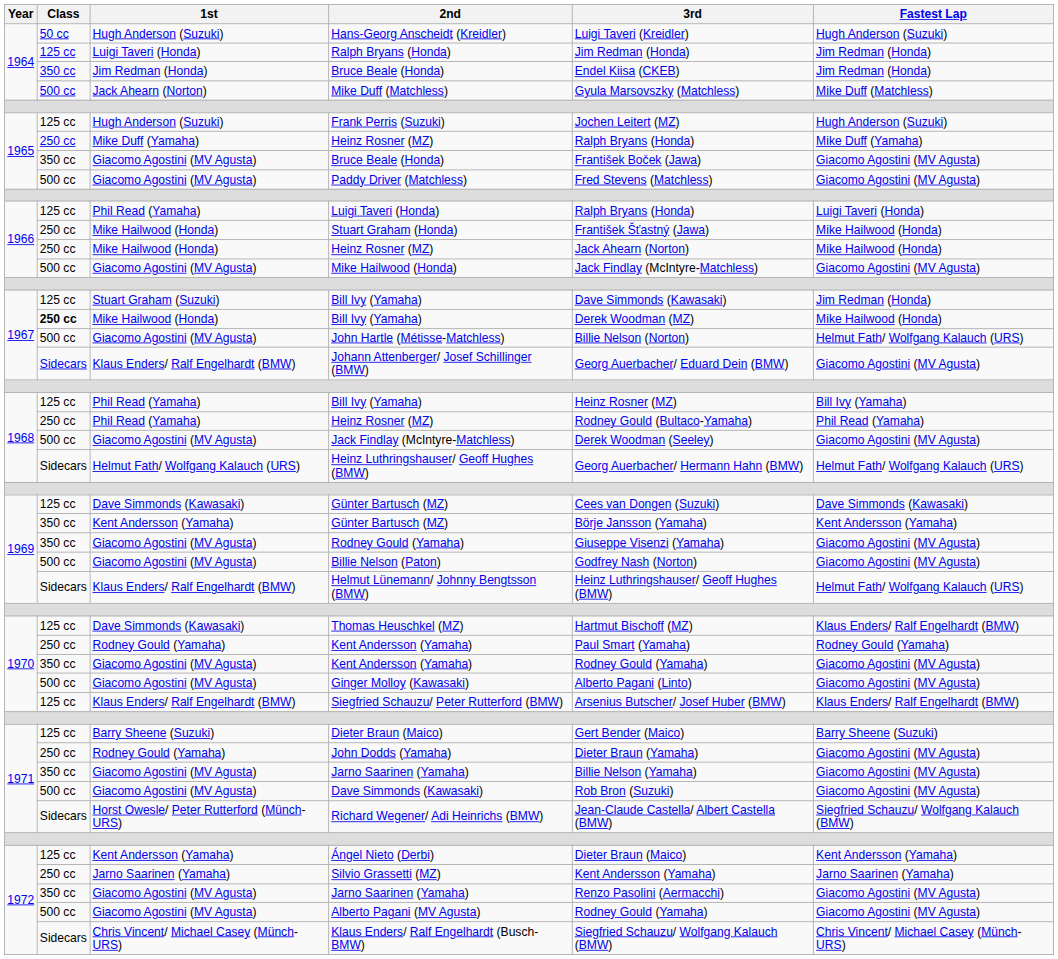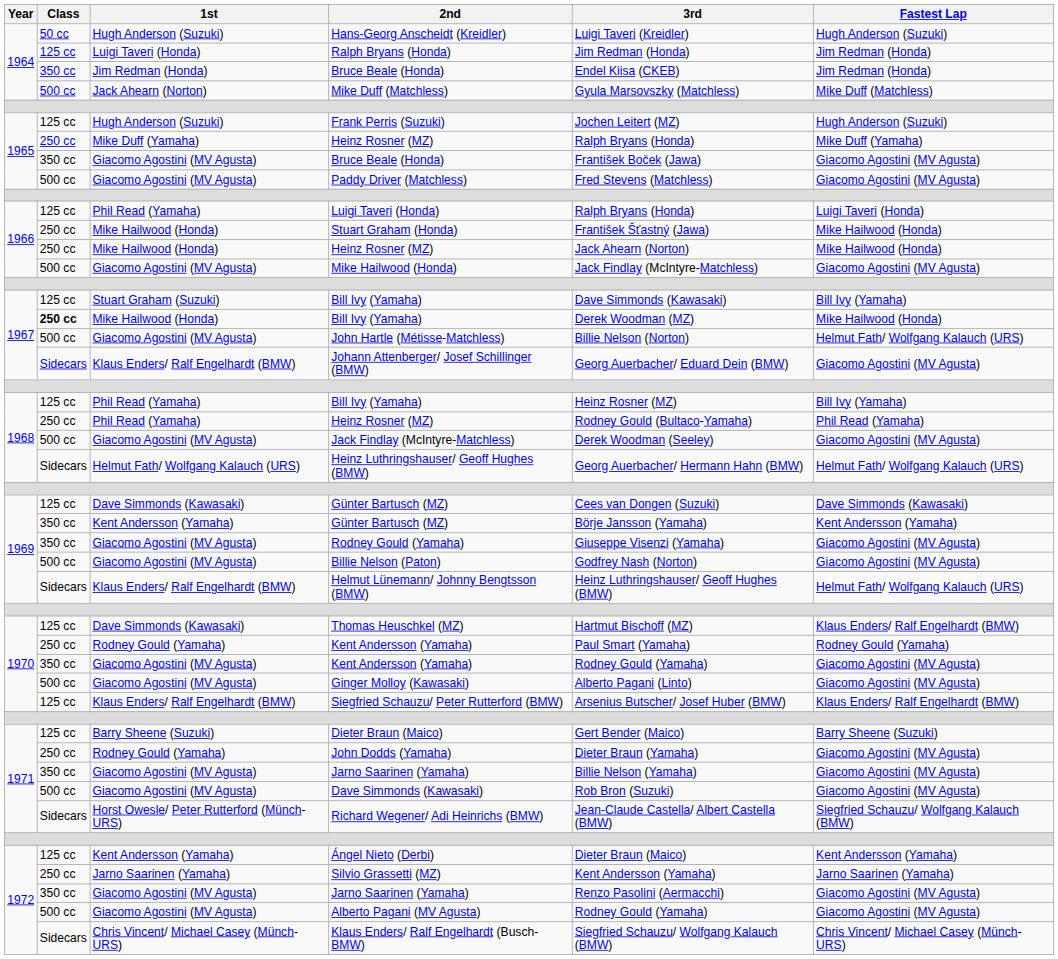 <table class="wikitable" style="font-size:90%;">
 <tr class="achtergrondkleur5">
 <th>Year</th>
 <th>Class</th>
 <th>1st</th>
 <th>2nd</th>
 <th>3rd</th>
 <th><a href='#'>Fastest Lap</a></th>
 </tr>
 <tr>
 <td rowspan="4"><a href='#'>1964</a></td>
 <td><a href='#'>50 cc</a></td>
 <td> <a href='#'>Hugh Anderson</a> (<a href='#'>Suzuki</a>)</td>
 <td> <a href='#'>Hans-Georg Anscheidt</a> (<a href='#'>Kreidler</a>)</td>
 <td> <a href='#'>Luigi Taveri</a> (<a href='#'>Kreidler</a>)</td>
 <td> <a href='#'>Hugh Anderson</a> (<a href='#'>Suzuki</a>)</td>
 </tr>
 <tr>
 <td><a href='#'>125 cc</a></td>
 <td> <a href='#'>Luigi Taveri</a> (<a href='#'>Honda</a>)</td>
 <td> <a href='#'>Ralph Bryans</a> (<a href='#'>Honda</a>)</td>
 <td> <a href='#'>Jim Redman</a> (<a href='#'>Honda</a>)</td>
 <td> <a href='#'>Jim Redman</a> (<a href='#'>Honda</a>)</td>
 </tr>
 <tr>
 <td><a href='#'>350 cc</a></td>
 <td> <a href='#'>Jim Redman</a> (<a href='#'>Honda</a>)</td>
 <td> <a href='#'>Bruce Beale</a> (<a href='#'>Honda</a>)</td>
 <td> <a href='#'>Endel Kiisa</a> (<a href='#'>CKEB</a>)</td>
 <td> <a href='#'>Jim Redman</a> (<a href='#'>Honda</a>)</td>
 </tr>
 <tr>
 <td><a href='#'>500 cc</a></td>
 <td> <a href='#'>Jack Ahearn</a> (<a href='#'>Norton</a>)</td>
 <td> <a href='#'>Mike Duff</a> (<a href='#'>Matchless</a>)</td>
 <td> <a href='#'>Gyula Marsovszky</a> (<a href='#'>Matchless</a>)</td>
 <td> <a href='#'>Mike Duff</a> (<a href='#'>Matchless</a>)</td>
 </tr>
 <tr>
 <th colspan="7" style="height:8px; background:#ddd;"></th>
 </tr>
 <tr>
 <td rowspan="4"><a href='#'>1965</a></td>
 <td>125 cc</td>
 <td> <a href='#'>Hugh Anderson</a> (<a href='#'>Suzuki</a>)</td>
 <td> <a href='#'>Frank Perris</a> (<a href='#'>Suzuki</a>)</td>
 <td> <a href='#'>Jochen Leitert</a> (<a href='#'>MZ</a>)</td>
 <td> <a href='#'>Hugh Anderson</a> (<a href='#'>Suzuki</a>)</td>
 </tr>
 <tr>
 <td><a href='#'>250 cc</a></td>
 <td> <a href='#'>Mike Duff</a> (<a href='#'>Yamaha</a>)</td>
 <td> <a href='#'>Heinz Rosner</a> (<a href='#'>MZ</a>)</td>
 <td> <a href='#'>Ralph Bryans</a> (<a href='#'>Honda</a>)</td>
 <td> <a href='#'>Mike Duff</a> (<a href='#'>Yamaha</a>)</td>
 </tr>
 <tr>
 <td>350 cc</td>
 <td> <a href='#'>Giacomo Agostini</a> (<a href='#'>MV Agusta</a>)</td>
 <td> <a href='#'>Bruce Beale</a> (<a href='#'>Honda</a>)</td>
 <td> <a href='#'>František Boček</a> (<a href='#'>Jawa</a>)</td>
 <td> <a href='#'>Giacomo Agostini</a> (<a href='#'>MV Agusta</a>)</td>
 </tr>
 <tr>
 <td>500 cc</td>
 <td> <a href='#'>Giacomo Agostini</a> (<a href='#'>MV Agusta</a>)</td>
 <td> <a href='#'>Paddy Driver</a> (<a href='#'>Matchless</a>)</td>
 <td> <a href='#'>Fred Stevens</a> (<a href='#'>Matchless</a>)</td>
 <td> <a href='#'>Giacomo Agostini</a> (<a href='#'>MV Agusta</a>)</td>
 </tr>
 <tr>
 <th colspan="7" style="height:8px; background:#ddd;"></th>
 </tr>
 <tr>
 <td rowspan="4"><a href='#'>1966</a></td>
 <td>125 cc</td>
 <td> <a href='#'>Phil Read</a> (<a href='#'>Yamaha</a>)</td>
 <td> <a href='#'>Luigi Taveri</a> (<a href='#'>Honda</a>)</td>
 <td> <a href='#'>Ralph Bryans</a> (<a href='#'>Honda</a>)</td>
 <td> <a href='#'>Luigi Taveri</a> (<a href='#'>Honda</a>)</td>
 </tr>
 <tr>
 <td>250 cc</td>
 <td> <a href='#'>Mike Hailwood</a> (<a href='#'>Honda</a>)</td>
 <td> <a href='#'>Stuart Graham</a> (<a href='#'>Honda</a>)</td>
 <td> <a href='#'>František Šťastný</a> (<a href='#'>Jawa</a>)</td>
 <td> <a href='#'>Mike Hailwood</a> (<a href='#'>Honda</a>)</td>
 </tr>
 <tr>
 <td>250 cc</td>
 <td> <a href='#'>Mike Hailwood</a> (<a href='#'>Honda</a>)</td>
 <td> <a href='#'>Heinz Rosner</a> (<a href='#'>MZ</a>)</td>
 <td> <a href='#'>Jack Ahearn</a> (<a href='#'>Norton</a>)</td>
 <td> <a href='#'>Mike Hailwood</a> (<a href='#'>Honda</a>)</td>
 </tr>
 <tr>
 <td>500 cc</td>
 <td> <a href='#'>Giacomo Agostini</a> (<a href='#'>MV Agusta</a>)</td>
 <td> <a href='#'>Mike Hailwood</a> (<a href='#'>Honda</a>)</td>
 <td> <a href='#'>Jack Findlay</a> (McIntyre-<a href='#'>Matchless</a>)</td>
 <td> <a href='#'>Giacomo Agostini</a> (<a href='#'>MV Agusta</a>)</td>
 </tr>
 <tr>
 <th colspan="7" style="height:8px; background:#ddd;"></th>
 </tr>
 <tr>
 <td rowspan="4"><a href='#'>1967</a></td>
 <td>125 cc</td>
 <td> <a href='#'>Stuart Graham</a> (<a href='#'>Suzuki</a>)</td>
 <td> <a href='#'>Bill Ivy</a> (<a href='#'>Yamaha</a>)</td>
 <td> <a href='#'>Dave Simmonds</a> (<a href='#'>Kawasaki</a>)</td>
-<td> <a href='#'>Jim Redman</a> (<a href='#'>Honda</a>)</td>
+<td> <a href='#'>Bill Ivy</a> (<a href='#'>Yamaha</a>)</td>
 </tr>
 <tr>
 <td><strong>250 cc</strong></td>
 <td> <a href='#'>Mike Hailwood</a> (<a href='#'>Honda</a>)</td>
 <td> <a href='#'>Bill Ivy</a> (<a href='#'>Yamaha</a>)</td>
 <td> <a href='#'>Derek Woodman</a> (<a href='#'>MZ</a>)</td>
 <td> <a href='#'>Mike Hailwood</a> (<a href='#'>Honda</a>)</td>
 </tr>
 <tr>
 <td>500 cc</td>
 <td> <a href='#'>Giacomo Agostini</a> (<a href='#'>MV Agusta</a>)</td>
 <td> <a href='#'>John Hartle</a> (<a href='#'>Métisse</a>-<a href='#'>Matchless</a>)</td>
 <td> <a href='#'>Billie Nelson</a> (<a href='#'>Norton</a>)</td>
 <td> <a href='#'>Helmut Fath</a>/ <a href='#'>Wolfgang Kalauch</a> (<a href='#'>URS</a>)</td>
 </tr>
 <tr>
 <td><a href='#'>Sidecars</a></td>
 <td> <a href='#'>Klaus Enders</a>/ <a href='#'>Ralf Engelhardt</a> (<a href='#'>BMW</a>)</td>
 <td> <a href='#'>Johann Attenberger</a>/ <a href='#'>Josef Schillinger</a> (<a href='#'>BMW</a>)</td>
 <td> <a href='#'>Georg Auerbacher</a>/ <a href='#'>Eduard Dein</a> (<a href='#'>BMW</a>)</td>
 <td> <a href='#'>Giacomo Agostini</a> (<a href='#'>MV Agusta</a>)</td>
 </tr>
 <tr>
 <th colspan="7" style="height:8px; background:#ddd;"></th>
 </tr>
 <tr>
 <td rowspan="4"><a href='#'>1968</a></td>
 <td>125 cc</td>
 <td> <a href='#'>Phil Read</a> (<a href='#'>Yamaha</a>)</td>
 <td> <a href='#'>Bill Ivy</a> (<a href='#'>Yamaha</a>)</td>
 <td> <a href='#'>Heinz Rosner</a> (<a href='#'>MZ</a>)</td>
 <td> <a href='#'>Bill Ivy</a> (<a href='#'>Yamaha</a>)</td>
 </tr>
 <tr>
 <td>250 cc</td>
 <td> <a href='#'>Phil Read</a> (<a href='#'>Yamaha</a>)</td>
 <td> <a href='#'>Heinz Rosner</a> (<a href='#'>MZ</a>)</td>
 <td> <a href='#'>Rodney Gould</a> (<a href='#'>Bultaco</a>-<a href='#'>Yamaha</a>)</td>
 <td> <a href='#'>Phil Read</a> (<a href='#'>Yamaha</a>)</td>
 </tr>
 <tr>
 <td>500 cc</td>
 <td> <a href='#'>Giacomo Agostini</a> (<a href='#'>MV Agusta</a>)</td>
 <td> <a href='#'>Jack Findlay</a> (McIntyre-<a href='#'>Matchless</a>)</td>
 <td> <a href='#'>Derek Woodman</a> (<a href='#'>Seeley</a>)</td>
 <td> <a href='#'>Giacomo Agostini</a> (<a href='#'>MV Agusta</a>)</td>
 </tr>
 <tr>
 <td>Sidecars</td>
 <td> <a href='#'>Helmut Fath</a>/ <a href='#'>Wolfgang Kalauch</a> (<a href='#'>URS</a>)</td>
 <td> <a href='#'>Heinz Luthringshauser</a>/ <a href='#'>Geoff Hughes</a> (<a href='#'>BMW</a>)</td>
 <td> <a href='#'>Georg Auerbacher</a>/ <a href='#'>Hermann Hahn</a> (<a href='#'>BMW</a>)</td>
 <td> <a href='#'>Helmut Fath</a>/ <a href='#'>Wolfgang Kalauch</a> (<a href='#'>URS</a>)</td>
 </tr>
 <tr>
 <th colspan="7" style="height:8px; background:#ddd;"></th>
 </tr>
 <tr>
 <td rowspan="5"><a href='#'>1969</a></td>
 <td>125 cc</td>
 <td> <a href='#'>Dave Simmonds</a> (<a href='#'>Kawasaki</a>)</td>
 <td> <a href='#'>Günter Bartusch</a> (<a href='#'>MZ</a>)</td>
 <td> <a href='#'>Cees van Dongen</a> (<a href='#'>Suzuki</a>)</td>
 <td> <a href='#'>Dave Simmonds</a> (<a href='#'>Kawasaki</a>)</td>
 </tr>
 <tr>
 <td>350 cc</td>
 <td> <a href='#'>Kent Andersson</a> (<a href='#'>Yamaha</a>)</td>
 <td> <a href='#'>Günter Bartusch</a> (<a href='#'>MZ</a>)</td>
 <td> <a href='#'>Börje Jansson</a> (<a href='#'>Yamaha</a>)</td>
 <td> <a href='#'>Kent Andersson</a> (<a href='#'>Yamaha</a>)</td>
 </tr>
 <tr>
 <td>350 cc</td>
 <td> <a href='#'>Giacomo Agostini</a> (<a href='#'>MV Agusta</a>)</td>
 <td> <a href='#'>Rodney Gould</a> (<a href='#'>Yamaha</a>)</td>
 <td> <a href='#'>Giuseppe Visenzi</a> (<a href='#'>Yamaha</a>)</td>
 <td> <a href='#'>Giacomo Agostini</a> (<a href='#'>MV Agusta</a>)</td>
 </tr>
 <tr>
 <td>500 cc</td>
 <td> <a href='#'>Giacomo Agostini</a> (<a href='#'>MV Agusta</a>)</td>
 <td> <a href='#'>Billie Nelson</a> (<a href='#'>Paton</a>)</td>
 <td> <a href='#'>Godfrey Nash</a> (<a href='#'>Norton</a>)</td>
 <td> <a href='#'>Giacomo Agostini</a> (<a href='#'>MV Agusta</a>)</td>
 </tr>
 <tr>
 <td>Sidecars</td>
 <td> <a href='#'>Klaus Enders</a>/ <a href='#'>Ralf Engelhardt</a> (<a href='#'>BMW</a>)</td>
 <td> <a href='#'>Helmut Lünemann</a>/ <a href='#'>Johnny Bengtsson</a> (<a href='#'>BMW</a>)</td>
 <td> <a href='#'>Heinz Luthringshauser</a>/ <a href='#'>Geoff Hughes</a> (<a href='#'>BMW</a>)</td>
 <td> <a href='#'>Helmut Fath</a>/ <a href='#'>Wolfgang Kalauch</a> (<a href='#'>URS</a>)</td>
 </tr>
 <tr>
 <th colspan="7" style="height:8px; background:#ddd;"></th>
 </tr>
 <tr>
 <td rowspan="5"><a href='#'>1970</a></td>
 <td>125 cc</td>
 <td> <a href='#'>Dave Simmonds</a> (<a href='#'>Kawasaki</a>)</td>
 <td> <a href='#'>Thomas Heuschkel</a> (<a href='#'>MZ</a>)</td>
 <td> <a href='#'>Hartmut Bischoff</a> (<a href='#'>MZ</a>)</td>
 <td> <a href='#'>Klaus Enders</a>/ <a href='#'>Ralf Engelhardt</a> (<a href='#'>BMW</a>)</td>
 </tr>
 <tr>
 <td>250 cc</td>
 <td> <a href='#'>Rodney Gould</a> (<a href='#'>Yamaha</a>)</td>
 <td> <a href='#'>Kent Andersson</a> (<a href='#'>Yamaha</a>)</td>
 <td> <a href='#'>Paul Smart</a> (<a href='#'>Yamaha</a>)</td>
 <td> <a href='#'>Rodney Gould</a> (<a href='#'>Yamaha</a>)</td>
 </tr>
 <tr>
 <td>350 cc</td>
 <td> <a href='#'>Giacomo Agostini</a> (<a href='#'>MV Agusta</a>)</td>
 <td> <a href='#'>Kent Andersson</a> (<a href='#'>Yamaha</a>)</td>
 <td> <a href='#'>Rodney Gould</a> (<a href='#'>Yamaha</a>)</td>
 <td> <a href='#'>Giacomo Agostini</a> (<a href='#'>MV Agusta</a>)</td>
 </tr>
 <tr>
 <td>500 cc</td>
 <td> <a href='#'>Giacomo Agostini</a> (<a href='#'>MV Agusta</a>)</td>
 <td> <a href='#'>Ginger Molloy</a> (<a href='#'>Kawasaki</a>)</td>
 <td> <a href='#'>Alberto Pagani</a> (<a href='#'>Linto</a>)</td>
 <td> <a href='#'>Giacomo Agostini</a> (<a href='#'>MV Agusta</a>)</td>
 </tr>
 <tr>
 <td>125 cc</td>
 <td> <a href='#'>Klaus Enders</a>/ <a href='#'>Ralf Engelhardt</a> (<a href='#'>BMW</a>)</td>
 <td> <a href='#'>Siegfried Schauzu</a>/ <a href='#'>Peter Rutterford</a> (<a href='#'>BMW</a>)</td>
 <td> <a href='#'>Arsenius Butscher</a>/ <a href='#'>Josef Huber</a> (<a href='#'>BMW</a>)</td>
 <td> <a href='#'>Klaus Enders</a>/ <a href='#'>Ralf Engelhardt</a> (<a href='#'>BMW</a>)</td>
 </tr>
 <tr>
 <th colspan="7" style="height:8px; background:#ddd;"></th>
 </tr>
 <tr>
 <td rowspan="5"><a href='#'>1971</a></td>
 <td>125 cc</td>
 <td> <a href='#'>Barry Sheene</a> (<a href='#'>Suzuki</a>)</td>
 <td> <a href='#'>Dieter Braun</a> (<a href='#'>Maico</a>)</td>
 <td> <a href='#'>Gert Bender</a> (<a href='#'>Maico</a>)</td>
 <td> <a href='#'>Barry Sheene</a> (<a href='#'>Suzuki</a>)</td>
 </tr>
 <tr>
 <td>250 cc</td>
 <td> <a href='#'>Rodney Gould</a> (<a href='#'>Yamaha</a>)</td>
 <td> <a href='#'>John Dodds</a> (<a href='#'>Yamaha</a>)</td>
 <td> <a href='#'>Dieter Braun</a> (<a href='#'>Yamaha</a>)</td>
 <td> <a href='#'>Giacomo Agostini</a> (<a href='#'>MV Agusta</a>)</td>
 </tr>
 <tr>
 <td>350 cc</td>
 <td> <a href='#'>Giacomo Agostini</a> (<a href='#'>MV Agusta</a>)</td>
 <td> <a href='#'>Jarno Saarinen</a> (<a href='#'>Yamaha</a>)</td>
 <td> <a href='#'>Billie Nelson</a> (<a href='#'>Yamaha</a>)</td>
 <td> <a href='#'>Giacomo Agostini</a> (<a href='#'>MV Agusta</a>)</td>
 </tr>
 <tr>
 <td>500 cc</td>
 <td> <a href='#'>Giacomo Agostini</a> (<a href='#'>MV Agusta</a>)</td>
 <td> <a href='#'>Dave Simmonds</a> (<a href='#'>Kawasaki</a>)</td>
 <td> <a href='#'>Rob Bron</a> (<a href='#'>Suzuki</a>)</td>
 <td> <a href='#'>Giacomo Agostini</a> (<a href='#'>MV Agusta</a>)</td>
 </tr>
 <tr>
 <td>Sidecars</td>
 <td> <a href='#'>Horst Owesle</a>/ <a href='#'>Peter Rutterford</a> (<a href='#'>Münch</a>-<a href='#'>URS</a>)</td>
 <td> <a href='#'>Richard Wegener</a>/ <a href='#'>Adi Heinrichs</a> (<a href='#'>BMW</a>)</td>
 <td> <a href='#'>Jean-Claude Castella</a>/ <a href='#'>Albert Castella</a> (<a href='#'>BMW</a>)</td>
 <td> <a href='#'>Siegfried Schauzu</a>/ <a href='#'>Wolfgang Kalauch</a> (<a href='#'>BMW</a>)</td>
 </tr>
 <tr>
 <th colspan="7" style="height:8px; background:#ddd;"></th>
 </tr>
 <tr>
 <td rowspan="5"><a href='#'>1972</a></td>
 <td>125 cc</td>
 <td> <a href='#'>Kent Andersson</a> (<a href='#'>Yamaha</a>)</td>
 <td> <a href='#'>Ángel Nieto</a> (<a href='#'>Derbi</a>)</td>
 <td> <a href='#'>Dieter Braun</a> (<a href='#'>Maico</a>)</td>
 <td> <a href='#'>Kent Andersson</a> (<a href='#'>Yamaha</a>)</td>
 </tr>
 <tr>
 <td>250 cc</td>
 <td> <a href='#'>Jarno Saarinen</a> (<a href='#'>Yamaha</a>)</td>
 <td> <a href='#'>Silvio Grassetti</a> (<a href='#'>MZ</a>)</td>
 <td> <a href='#'>Kent Andersson</a> (<a href='#'>Yamaha</a>)</td>
 <td> <a href='#'>Jarno Saarinen</a> (<a href='#'>Yamaha</a>)</td>
 </tr>
 <tr>
 <td>350 cc</td>
 <td> <a href='#'>Giacomo Agostini</a> (<a href='#'>MV Agusta</a>)</td>
 <td> <a href='#'>Jarno Saarinen</a> (<a href='#'>Yamaha</a>)</td>
 <td> <a href='#'>Renzo Pasolini</a> (<a href='#'>Aermacchi</a>)</td>
 <td> <a href='#'>Giacomo Agostini</a> (<a href='#'>MV Agusta</a>)</td>
 </tr>
 <tr>
 <td>500 cc</td>
 <td> <a href='#'>Giacomo Agostini</a> (<a href='#'>MV Agusta</a>)</td>
 <td> <a href='#'>Alberto Pagani</a> (<a href='#'>MV Agusta</a>)</td>
 <td> <a href='#'>Rodney Gould</a> (<a href='#'>Yamaha</a>)</td>
 <td> <a href='#'>Giacomo Agostini</a> (<a href='#'>MV Agusta</a>)</td>
 </tr>
 <tr>
 <td>Sidecars</td>
 <td> <a href='#'>Chris Vincent</a>/ <a href='#'>Michael Casey</a> (<a href='#'>Münch</a>-<a href='#'>URS</a>)</td>
 <td> <a href='#'>Klaus Enders</a>/ <a href='#'>Ralf Engelhardt</a> (Busch-<a href='#'>BMW</a>)</td>
 <td> <a href='#'>Siegfried Schauzu</a>/ <a href='#'>Wolfgang Kalauch</a> (<a href='#'>BMW</a>)</td>
 <td> <a href='#'>Chris Vincent</a>/ <a href='#'>Michael Casey</a> (<a href='#'>Münch</a>-<a href='#'>URS</a>)</td>
 </tr>
 </table>
